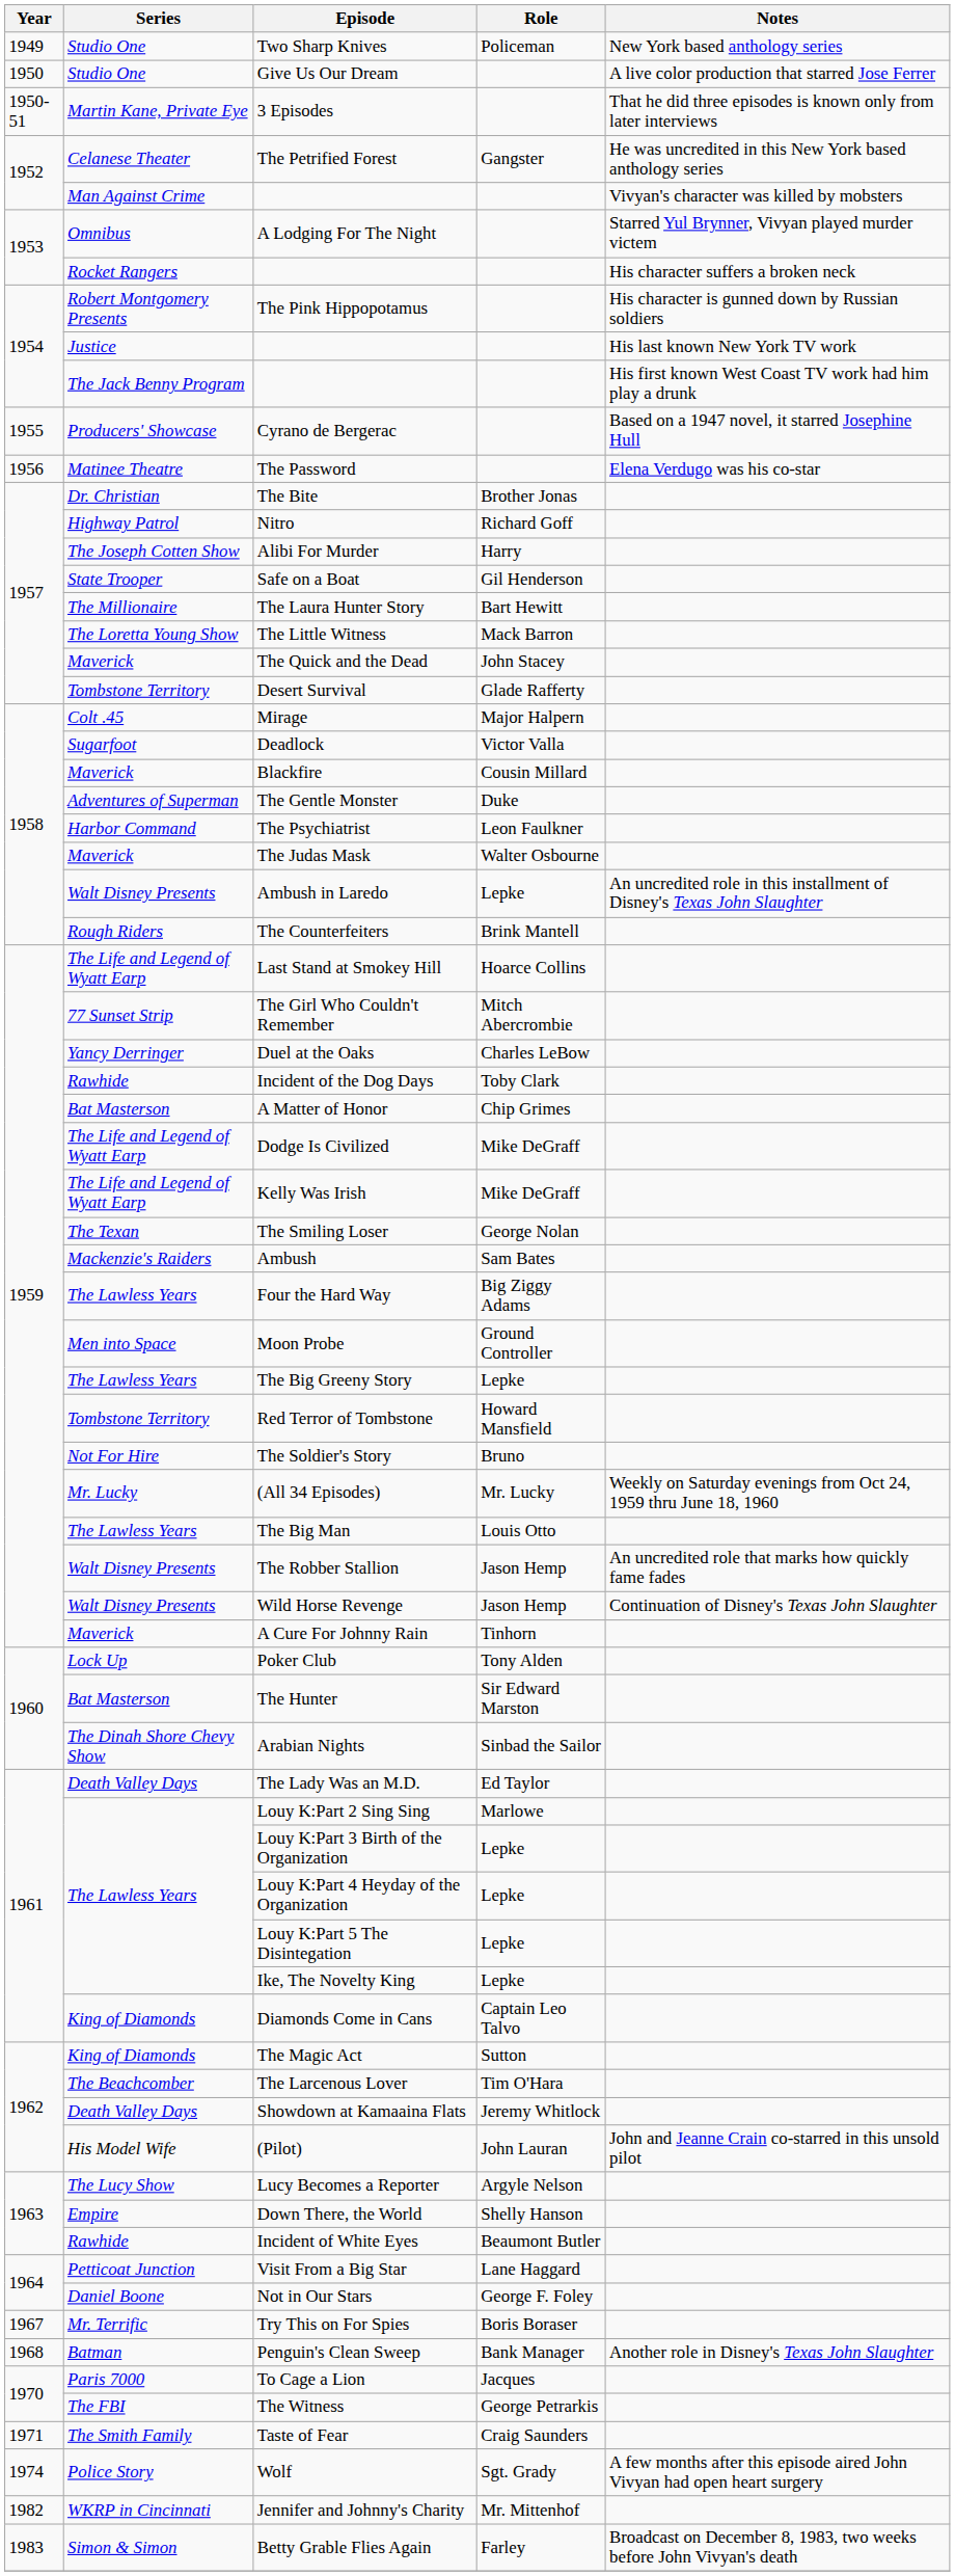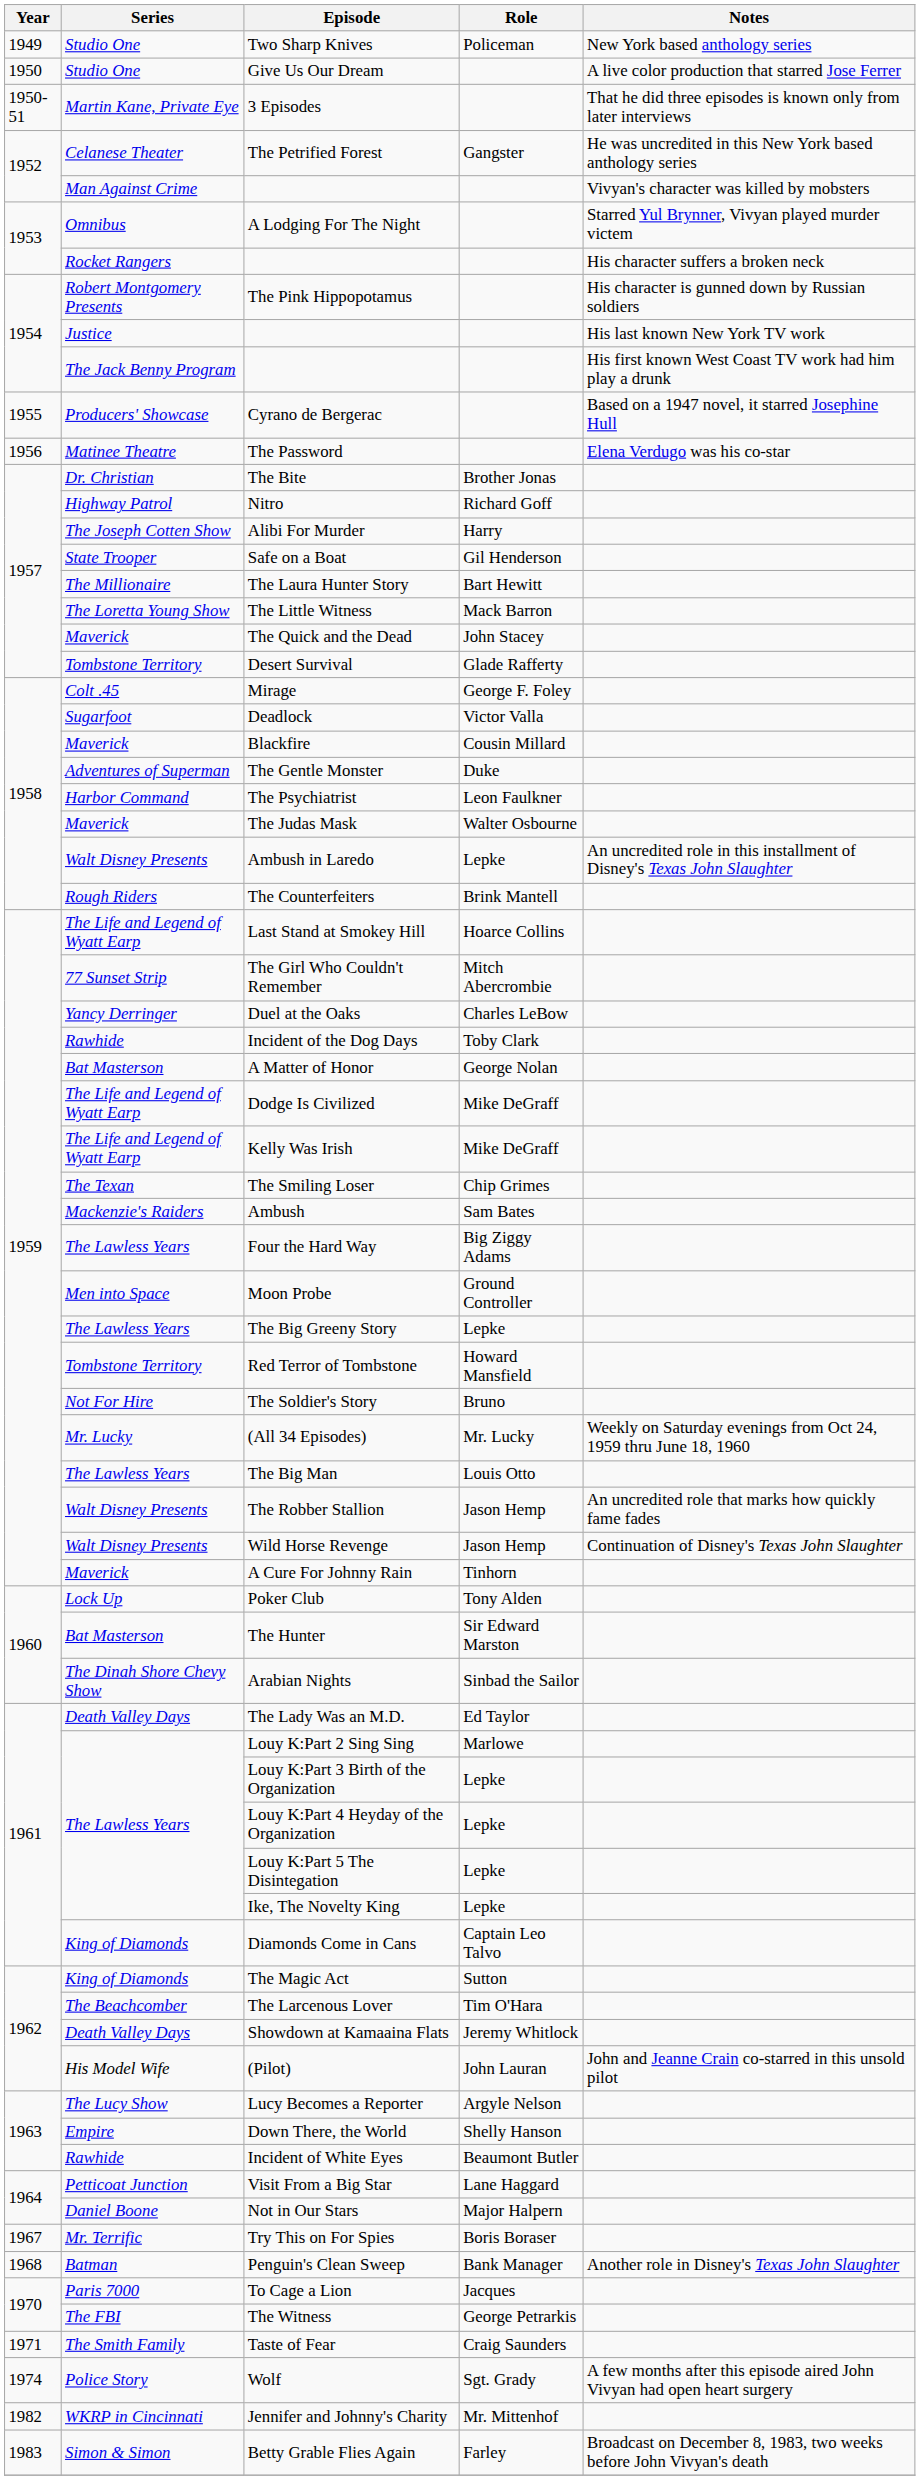 <table class="wikitable sortable plainrowheaders">
 <tr>
 <th scope="col">Year</th>
 <th scope="col">Series</th>
 <th scope="col">Episode</th>
 <th scope="col">Role</th>
 <th scope="col">Notes</th>
 </tr>
 <tr>
 <td>1949</td>
 <td><em><a href='#'>Studio One</a></em></td>
 <td>Two Sharp Knives</td>
 <td>Policeman</td>
 <td>New York based <a href='#'>anthology series</a></td>
 </tr>
 <tr>
 <td>1950</td>
 <td><em><a href='#'>Studio One</a></em></td>
 <td>Give Us Our Dream</td>
 <td></td>
 <td>A live color production that starred <a href='#'>Jose Ferrer</a></td>
 </tr>
 <tr>
 <td>1950-51</td>
 <td><em><a href='#'>Martin Kane, Private Eye</a></em></td>
 <td>3 Episodes</td>
 <td></td>
 <td>That he did three episodes is known only from later interviews</td>
 </tr>
 <tr>
 <td rowspan=2>1952</td>
 <td><em><a href='#'>Celanese Theater</a></em></td>
 <td>The Petrified Forest</td>
 <td>Gangster</td>
 <td>He was uncredited in this New York based anthology series</td>
 </tr>
 <tr>
 <td><em><a href='#'>Man Against Crime</a></em></td>
 <td></td>
 <td></td>
 <td>Vivyan's character was killed by mobsters</td>
 </tr>
 <tr>
 <td rowspan=2>1953</td>
 <td><em><a href='#'>Omnibus</a></em></td>
 <td>A Lodging For The Night</td>
 <td></td>
 <td>Starred <a href='#'>Yul Brynner</a>, Vivyan played murder victem</td>
 </tr>
 <tr>
 <td><em><a href='#'>Rocket Rangers</a></em></td>
 <td></td>
 <td></td>
 <td>His character suffers a broken neck</td>
 </tr>
 <tr>
 <td rowspan=3>1954</td>
 <td><em><a href='#'>Robert Montgomery Presents</a></em></td>
 <td>The Pink Hippopotamus</td>
 <td></td>
 <td>His character is gunned down by Russian soldiers</td>
 </tr>
 <tr>
 <td><em><a href='#'>Justice</a></em></td>
 <td></td>
 <td></td>
 <td>His last known New York TV work</td>
 </tr>
 <tr>
 <td><em><a href='#'>The Jack Benny Program</a></em></td>
 <td></td>
 <td></td>
 <td>His first known West Coast TV work had him play a drunk</td>
 </tr>
 <tr>
 <td>1955</td>
 <td><em><a href='#'>Producers' Showcase</a></em></td>
 <td>Cyrano de Bergerac</td>
 <td></td>
 <td>Based on a 1947 novel, it starred <a href='#'>Josephine Hull</a></td>
 </tr>
 <tr>
 <td>1956</td>
 <td><em><a href='#'>Matinee Theatre</a></em></td>
 <td>The Password</td>
 <td></td>
 <td><a href='#'>Elena Verdugo</a> was his co-star</td>
 </tr>
 <tr>
 <td rowspan=8>1957</td>
 <td><em><a href='#'>Dr. Christian</a></em></td>
 <td>The Bite</td>
 <td>Brother Jonas</td>
 <td></td>
 </tr>
 <tr>
 <td><em><a href='#'>Highway Patrol</a></em></td>
 <td>Nitro</td>
 <td>Richard Goff</td>
 <td></td>
 </tr>
 <tr>
 <td><em><a href='#'>The Joseph Cotten Show</a></em></td>
 <td>Alibi For Murder</td>
 <td>Harry</td>
 <td></td>
 </tr>
 <tr>
 <td><em><a href='#'>State Trooper</a></em></td>
 <td>Safe on a Boat</td>
 <td>Gil Henderson</td>
 <td></td>
 </tr>
 <tr>
 <td><em><a href='#'>The Millionaire</a></em></td>
 <td>The Laura Hunter Story</td>
 <td>Bart Hewitt</td>
 <td></td>
 </tr>
 <tr>
 <td><em><a href='#'>The Loretta Young Show</a></em></td>
 <td>The Little Witness</td>
 <td>Mack Barron</td>
 <td></td>
 </tr>
 <tr>
 <td><em><a href='#'>Maverick</a></em></td>
 <td>The Quick and the Dead</td>
 <td>John Stacey</td>
 <td></td>
 </tr>
 <tr>
 <td><em><a href='#'>Tombstone Territory</a></em></td>
 <td>Desert Survival</td>
 <td>Glade Rafferty</td>
 <td></td>
 </tr>
 <tr>
 <td rowspan=8>1958</td>
 <td><em><a href='#'>Colt .45</a></em></td>
 <td>Mirage</td>
-<td>Major Halpern</td>
+<td>George F. Foley</td>
 <td></td>
 </tr>
 <tr>
 <td><em><a href='#'>Sugarfoot</a></em></td>
 <td>Deadlock</td>
 <td>Victor Valla</td>
 <td></td>
 </tr>
 <tr>
 <td><em><a href='#'>Maverick</a></em></td>
 <td>Blackfire</td>
 <td>Cousin Millard</td>
 <td></td>
 </tr>
 <tr>
 <td><em><a href='#'>Adventures of Superman</a></em></td>
 <td>The Gentle Monster</td>
 <td>Duke</td>
 <td></td>
 </tr>
 <tr>
 <td><em><a href='#'>Harbor Command</a></em></td>
 <td>The Psychiatrist</td>
 <td>Leon Faulkner</td>
 <td></td>
 </tr>
 <tr>
 <td><em><a href='#'>Maverick</a></em></td>
 <td>The Judas Mask</td>
 <td>Walter Osbourne</td>
 <td></td>
 </tr>
 <tr>
 <td><em><a href='#'>Walt Disney Presents</a></em></td>
 <td>Ambush in Laredo</td>
 <td>Lepke</td>
 <td>An uncredited role in this installment of Disney's <em><a href='#'>Texas John Slaughter</a></em></td>
 </tr>
 <tr>
 <td><em><a href='#'>Rough Riders</a></em></td>
 <td>The Counterfeiters</td>
 <td>Brink Mantell</td>
 <td></td>
 </tr>
 <tr>
 <td rowspan=19>1959</td>
 <td><em><a href='#'>The Life and Legend of Wyatt Earp</a></em></td>
 <td>Last Stand at Smokey Hill</td>
 <td>Hoarce Collins</td>
 <td></td>
 </tr>
 <tr>
 <td><em><a href='#'>77 Sunset Strip</a></em></td>
 <td>The Girl Who Couldn't Remember</td>
 <td>Mitch Abercrombie</td>
 <td></td>
 </tr>
 <tr>
 <td><em><a href='#'>Yancy Derringer</a></em></td>
 <td>Duel at the Oaks</td>
 <td>Charles LeBow</td>
 <td></td>
 </tr>
 <tr>
 <td><em><a href='#'>Rawhide</a></em></td>
 <td>Incident of the Dog Days</td>
 <td>Toby Clark</td>
 <td></td>
 </tr>
 <tr>
 <td><em><a href='#'>Bat Masterson</a></em></td>
 <td>A Matter of Honor</td>
-<td>Chip Grimes</td>
+<td>George Nolan</td>
 <td></td>
 </tr>
 <tr>
 <td><em><a href='#'>The Life and Legend of Wyatt Earp</a></em></td>
 <td>Dodge Is Civilized</td>
 <td>Mike DeGraff</td>
 <td></td>
 </tr>
 <tr>
 <td><em><a href='#'>The Life and Legend of Wyatt Earp</a></em></td>
 <td>Kelly Was Irish</td>
 <td>Mike DeGraff</td>
 <td></td>
 </tr>
 <tr>
 <td><em><a href='#'>The Texan</a></em></td>
 <td>The Smiling Loser</td>
-<td>George Nolan</td>
+<td>Chip Grimes</td>
 <td></td>
 </tr>
 <tr>
 <td><em><a href='#'>Mackenzie's Raiders</a></em></td>
 <td>Ambush</td>
 <td>Sam Bates</td>
 <td></td>
 </tr>
 <tr>
 <td><em><a href='#'>The Lawless Years</a></em></td>
 <td>Four the Hard Way</td>
 <td>Big Ziggy Adams</td>
 <td></td>
 </tr>
 <tr>
 <td><em><a href='#'>Men into Space</a></em></td>
 <td>Moon Probe</td>
 <td>Ground Controller</td>
 <td></td>
 </tr>
 <tr>
 <td><em><a href='#'>The Lawless Years</a></em></td>
 <td>The Big Greeny Story</td>
 <td>Lepke</td>
 <td></td>
 </tr>
 <tr>
 <td><em><a href='#'>Tombstone Territory</a></em></td>
 <td>Red Terror of Tombstone</td>
 <td>Howard Mansfield</td>
 <td></td>
 </tr>
 <tr>
 <td><em><a href='#'>Not For Hire</a></em></td>
 <td>The Soldier's Story</td>
 <td>Bruno</td>
 <td></td>
 </tr>
 <tr>
 <td><em><a href='#'>Mr. Lucky</a></em></td>
 <td>(All 34 Episodes)</td>
 <td>Mr. Lucky</td>
 <td>Weekly on Saturday evenings from Oct 24, 1959 thru June 18, 1960</td>
 </tr>
 <tr>
 <td><em><a href='#'>The Lawless Years</a></em></td>
 <td>The Big Man</td>
 <td>Louis Otto</td>
 <td></td>
 </tr>
 <tr>
 <td><em><a href='#'>Walt Disney Presents</a></em></td>
 <td>The Robber Stallion</td>
 <td>Jason Hemp</td>
 <td>An uncredited role that marks how quickly fame fades</td>
 </tr>
 <tr>
 <td><em><a href='#'>Walt Disney Presents</a></em></td>
 <td>Wild Horse Revenge</td>
 <td>Jason Hemp</td>
 <td>Continuation of Disney's <em>Texas John Slaughter</em></td>
 </tr>
 <tr>
 <td><em><a href='#'>Maverick</a></em></td>
 <td>A Cure For Johnny Rain</td>
 <td>Tinhorn</td>
 <td></td>
 </tr>
 <tr>
 <td rowspan=3>1960</td>
 <td><em><a href='#'>Lock Up</a></em></td>
 <td>Poker Club</td>
 <td>Tony Alden</td>
 <td></td>
 </tr>
 <tr>
 <td><em><a href='#'>Bat Masterson</a></em></td>
 <td>The Hunter</td>
 <td>Sir Edward Marston</td>
 <td></td>
 </tr>
 <tr>
 <td><em><a href='#'>The Dinah Shore Chevy Show</a></em></td>
 <td>Arabian Nights</td>
 <td>Sinbad the Sailor</td>
 <td></td>
 </tr>
 <tr>
 <td rowspan=7>1961</td>
 <td><em><a href='#'>Death Valley Days</a></em></td>
 <td>The Lady Was an M.D.</td>
 <td>Ed Taylor</td>
 <td></td>
 </tr>
 <tr>
 <td rowspan=5><em><a href='#'>The Lawless Years</a></em></td>
 <td>Louy K:Part 2 Sing Sing</td>
 <td>Marlowe</td>
 <td></td>
 </tr>
 <tr>
 <td>Louy K:Part 3 Birth of the Organization</td>
 <td>Lepke</td>
 <td></td>
 </tr>
 <tr>
 <td>Louy K:Part 4 Heyday of the Organization</td>
 <td>Lepke</td>
 <td></td>
 </tr>
 <tr>
 <td>Louy K:Part 5 The Disintegation</td>
 <td>Lepke</td>
 <td></td>
 </tr>
 <tr>
 <td>Ike, The Novelty King</td>
 <td>Lepke</td>
 <td></td>
 </tr>
 <tr>
 <td><em><a href='#'>King of Diamonds</a></em></td>
 <td>Diamonds Come in Cans</td>
 <td>Captain Leo Talvo</td>
 <td></td>
 </tr>
 <tr>
 <td rowspan=4>1962</td>
 <td><em><a href='#'>King of Diamonds</a></em></td>
 <td>The Magic Act</td>
 <td>Sutton</td>
 <td></td>
 </tr>
 <tr>
 <td><em><a href='#'>The Beachcomber</a></em></td>
 <td>The Larcenous Lover</td>
 <td>Tim O'Hara</td>
 <td></td>
 </tr>
 <tr>
 <td><em><a href='#'>Death Valley Days</a></em></td>
 <td>Showdown at Kamaaina Flats</td>
 <td>Jeremy Whitlock</td>
 <td></td>
 </tr>
 <tr>
 <td><em>His Model Wife</em></td>
 <td>(Pilot)</td>
 <td>John Lauran</td>
 <td>John and <a href='#'>Jeanne Crain</a> co-starred in this unsold pilot</td>
 </tr>
 <tr>
 <td rowspan=3>1963</td>
 <td><em><a href='#'>The Lucy Show</a></em></td>
 <td>Lucy Becomes a Reporter</td>
 <td>Argyle Nelson</td>
 <td></td>
 </tr>
 <tr>
 <td><em><a href='#'>Empire</a></em></td>
 <td>Down There, the World</td>
 <td>Shelly Hanson</td>
 <td></td>
 </tr>
 <tr>
 <td><em><a href='#'>Rawhide</a></em></td>
 <td>Incident of White Eyes</td>
 <td>Beaumont Butler</td>
 <td></td>
 </tr>
 <tr>
 <td rowspan=2>1964</td>
 <td><em><a href='#'>Petticoat Junction</a></em></td>
 <td>Visit From a Big Star</td>
 <td>Lane Haggard</td>
 <td></td>
 </tr>
 <tr>
 <td><em><a href='#'>Daniel Boone</a></em></td>
 <td>Not in Our Stars</td>
-<td>George F. Foley</td>
+<td>Major Halpern</td>
 <td></td>
 </tr>
 <tr>
 <td>1967</td>
 <td><em><a href='#'>Mr. Terrific</a></em></td>
 <td>Try This on For Spies</td>
 <td>Boris Boraser</td>
 <td></td>
 </tr>
 <tr>
 <td>1968</td>
 <td><em><a href='#'>Batman</a></em></td>
 <td>Penguin's Clean Sweep</td>
 <td>Bank Manager</td>
 <td>Another role in Disney's <em><a href='#'>Texas John Slaughter</a></em></td>
 </tr>
 <tr>
 <td rowspan=2>1970</td>
 <td><em><a href='#'>Paris 7000</a></em></td>
 <td>To Cage a Lion</td>
 <td>Jacques</td>
 <td></td>
 </tr>
 <tr>
 <td><em><a href='#'>The FBI</a></em></td>
 <td>The Witness</td>
 <td>George Petrarkis</td>
 <td></td>
 </tr>
 <tr>
 <td>1971</td>
 <td><em><a href='#'>The Smith Family</a></em></td>
 <td>Taste of Fear</td>
 <td>Craig Saunders</td>
 <td></td>
 </tr>
 <tr>
 <td>1974</td>
 <td><em><a href='#'>Police Story</a></em></td>
 <td>Wolf</td>
 <td>Sgt. Grady</td>
 <td>A few months after this episode aired John Vivyan had open heart surgery</td>
 </tr>
 <tr>
 <td>1982</td>
 <td><em><a href='#'>WKRP in Cincinnati</a></em></td>
 <td>Jennifer and Johnny's Charity</td>
 <td>Mr. Mittenhof</td>
 <td></td>
 </tr>
 <tr>
 <td>1983</td>
 <td><em><a href='#'>Simon & Simon</a></em></td>
 <td>Betty Grable Flies Again</td>
 <td>Farley</td>
 <td>Broadcast on December 8, 1983, two weeks before John Vivyan's death</td>
 </tr>
 <tr>
 </tr>
 </table>
